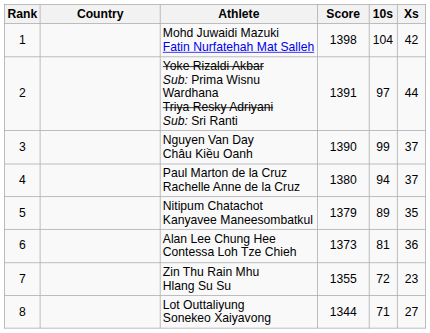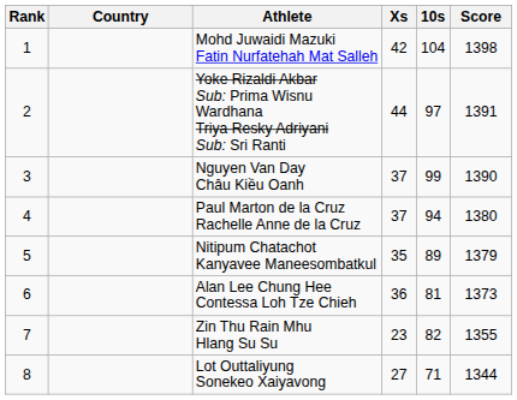 <table class=wikitable style="text-align:center">
 <tr>
 <th width=40>Rank</th>
 <th width=150>Country</th>
 <th width=200>Athlete</th>
+<th width=30>Xs</th>
+<th width=30>10s</th>
 <th width=60>Score</th>
-<th width=30>10s</th>
-<th width=30>Xs</th>
 </tr>
 <tr>
 <td>1</td>
 <td></td>
 <td align=left>Mohd Juwaidi Mazuki<br><a href='#'>Fatin Nurfatehah Mat Salleh</a></td>
+<td>42</td>
+<td>104</td>
 <td>1398</td>
-<td>104</td>
-<td>42</td>
 </tr>
 <tr>
 <td>2</td>
 <td></td>
 <td align=left><s>Yoke Rizaldi Akbar</s><br><em>Sub:</em> Prima Wisnu Wardhana<br><s>Triya Resky Adriyani</s><br><em>Sub:</em> Sri Ranti</td>
+<td>44</td>
+<td>97</td>
 <td>1391</td>
-<td>97</td>
-<td>44</td>
 </tr>
 <tr>
 <td>3</td>
 <td></td>
 <td align=left>Nguyen Van Day<br>Châu Kiều Oanh</td>
+<td>37</td>
+<td>99</td>
 <td>1390</td>
-<td>99</td>
-<td>37</td>
 </tr>
 <tr>
 <td>4</td>
 <td></td>
 <td align=left>Paul Marton de la Cruz<br>Rachelle Anne de la Cruz</td>
+<td>37</td>
+<td>94</td>
 <td>1380</td>
-<td>94</td>
-<td>37</td>
 </tr>
 <tr>
 <td>5</td>
 <td></td>
 <td align=left>Nitipum Chatachot<br>Kanyavee Maneesombatkul</td>
+<td>35</td>
+<td>89</td>
 <td>1379</td>
-<td>89</td>
-<td>35</td>
 </tr>
 <tr>
 <td>6</td>
 <td></td>
 <td align=left>Alan Lee Chung Hee<br>Contessa Loh Tze Chieh</td>
+<td>36</td>
+<td>81</td>
 <td>1373</td>
-<td>81</td>
-<td>36</td>
 </tr>
 <tr>
 <td>7</td>
 <td></td>
 <td align=left>Zin Thu Rain Mhu<br>Hlang Su Su</td>
+<td>23</td>
+<td>82</td>
 <td>1355</td>
-<td>72</td>
-<td>23</td>
 </tr>
 <tr>
 <td>8</td>
 <td></td>
 <td align=left>Lot Outtaliyung<br>Sonekeo Xaiyavong</td>
+<td>27</td>
+<td>71</td>
 <td>1344</td>
-<td>71</td>
-<td>27</td>
 </tr>
 </table>
